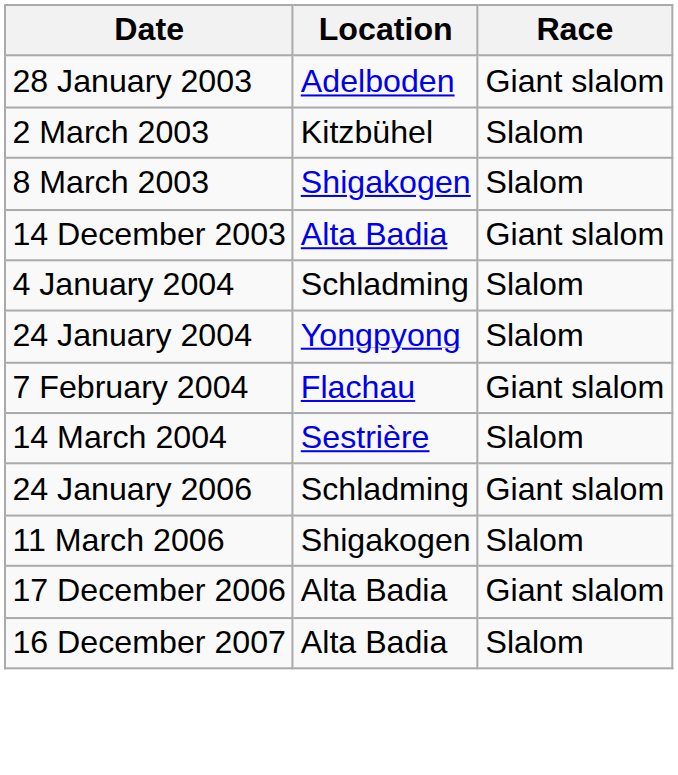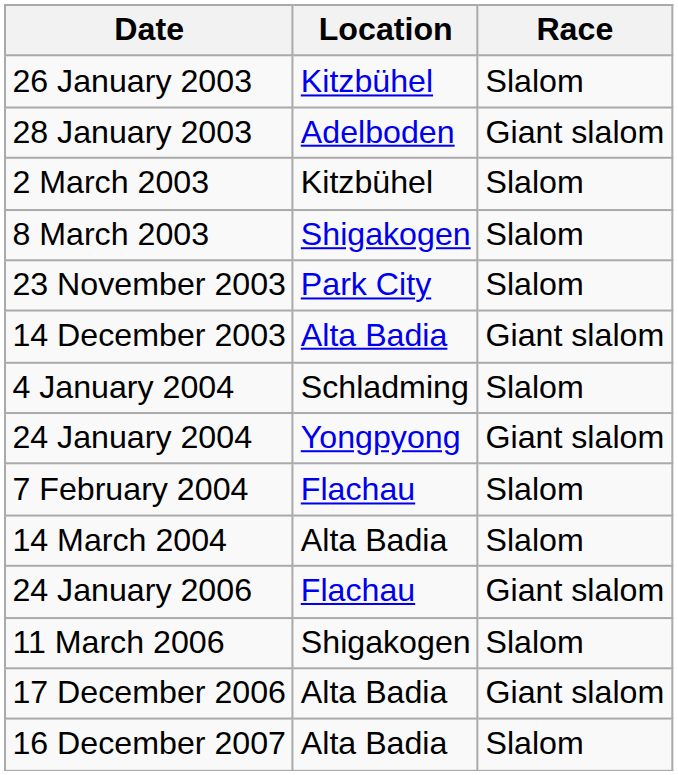 <table class="wikitable">
 <tr>
 <th><strong>Date</strong></th>
 <th><strong>Location</strong></th>
 <th><strong>Race</strong></th>
+</tr>
+<tr>
+<td>26 January 2003</td>
+<td> <a href='#'>Kitzbühel</a></td>
+<td>Slalom</td>
 </tr>
 <tr>
 <td>28 January 2003</td>
 <td> <a href='#'>Adelboden</a></td>
 <td>Giant slalom</td>
 </tr>
 <tr>
 <td>2 March 2003</td>
 <td> Kitzbühel</td>
 <td>Slalom</td>
 </tr>
 <tr>
 <td>8 March 2003</td>
 <td> <a href='#'>Shigakogen</a></td>
 <td>Slalom</td>
 </tr>
 <tr>
+<td>23 November 2003</td>
+<td> <a href='#'>Park City</a></td>
+<td>Slalom</td>
+</tr>
+<tr>
 <td>14 December 2003</td>
 <td> <a href='#'>Alta Badia</a></td>
 <td>Giant slalom</td>
 </tr>
 <tr>
 <td>4 January 2004</td>
 <td> Schladming</td>
 <td>Slalom</td>
 </tr>
 <tr>
 <td>24 January 2004</td>
 <td> <a href='#'>Yongpyong</a></td>
-<td>Slalom</td>
+<td>Giant slalom</td>
 </tr>
 <tr>
 <td>7 February 2004</td>
 <td> <a href='#'>Flachau</a></td>
-<td>Giant slalom</td>
+<td>Slalom</td>
 </tr>
 <tr>
 <td>14 March 2004</td>
-<td> <a href='#'>Sestrière</a></td>
+<td> Alta Badia</td>
 <td>Slalom</td>
 </tr>
 <tr>
 <td>24 January 2006</td>
-<td> Schladming</td>
+<td> <a href='#'>Flachau</a></td>
 <td>Giant slalom</td>
 </tr>
 <tr>
 <td>11 March 2006</td>
 <td> Shigakogen</td>
 <td>Slalom</td>
 </tr>
 <tr>
 <td>17 December 2006</td>
 <td> Alta Badia</td>
 <td>Giant slalom</td>
 </tr>
 <tr>
 <td>16 December 2007</td>
 <td> Alta Badia</td>
 <td>Slalom</td>
 </tr>
 </table>
